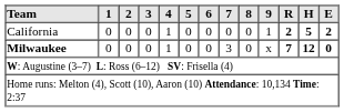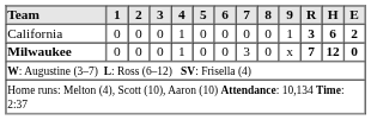 <table border=1 cellspacing=0 width=425 style="margin-left:3em;">
 <tr style="text-align:center; background-color:#e6e6e6;">
 <th align=left width=28%>Team</th>
 <th width=6%>1</th>
 <th width=6%>2</th>
 <th width=6%>3</th>
 <th width=6%>4</th>
 <th width=6%>5</th>
 <th width=6%>6</th>
 <th width=6%>7</th>
 <th width=6%>8</th>
 <th width=6%>9</th>
 <th width=6%>R</th>
 <th width=6%>H</th>
 <th width=6%>E</th>
 </tr>
 <tr style="text-align:center;">
 <td align=left>California</td>
 <td>0</td>
 <td>0</td>
 <td>0</td>
 <td>1</td>
 <td>0</td>
 <td>0</td>
 <td>0</td>
 <td>0</td>
 <td>1</td>
-<td><strong>2</strong></td>
-<td><strong>5</strong></td>
+<td><strong>3</strong></td>
+<td><strong>6</strong></td>
 <td><strong>2</strong></td>
 </tr>
 <tr style="text-align:center;">
 <td align=left><strong>Milwaukee</strong></td>
 <td>0</td>
 <td>0</td>
 <td>0</td>
 <td>1</td>
 <td>0</td>
 <td>0</td>
 <td>3</td>
 <td>0</td>
 <td>x</td>
 <td><strong>7</strong></td>
 <td><strong>12</strong></td>
 <td><strong>0</strong></td>
 </tr>
 <tr style="text-align:left;">
 <td colspan=13><small><strong>W</strong>: Augustine (3–7)  <strong>L</strong>: Ross (6–12)   <strong>SV</strong>: Frisella (4)  </small></td>
 </tr>
 <tr style="text-align:left;">
 <td colspan=13><small>Home runs: Melton (4), Scott (10), Aaron (10) <strong>Attendance</strong>: 10,134 <strong>Time</strong>: 2:37 </small></td>
 </tr>
 </table>
